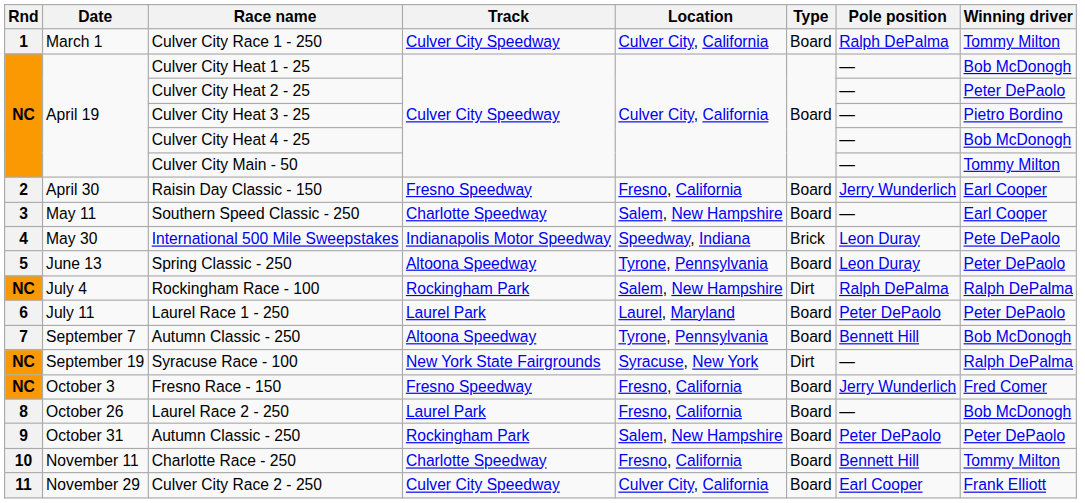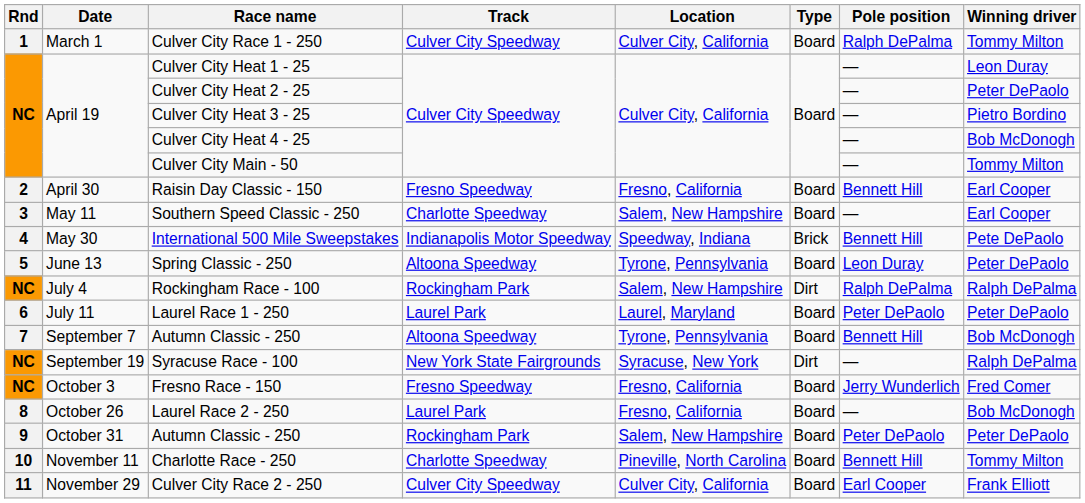 <table class="wikitable" style="font-size:85%">
 <tr>
 <th>Rnd</th>
 <th>Date</th>
 <th>Race name</th>
 <th>Track</th>
 <th>Location</th>
 <th>Type</th>
 <th>Pole position</th>
 <th>Winning driver</th>
 </tr>
 <tr>
 <th>1</th>
 <td>March 1</td>
 <td> Culver City Race 1 - 250</td>
 <td><a href='#'>Culver City Speedway</a></td>
 <td><a href='#'>Culver City</a>, <a href='#'>California</a></td>
 <td>Board</td>
 <td> <a href='#'>Ralph DePalma</a></td>
 <td> <a href='#'>Tommy Milton</a></td>
 </tr>
 <tr>
 <th rowspan=5; style="background:#fb9902; text-align:center;"><strong>NC</strong></th>
 <td rowspan=5>April 19</td>
 <td> Culver City Heat 1 - 25</td>
 <td rowspan=5><a href='#'>Culver City Speedway</a></td>
 <td rowspan=5><a href='#'>Culver City</a>, <a href='#'>California</a></td>
 <td rowspan=5>Board</td>
 <td>—</td>
-<td> <a href='#'>Bob McDonogh</a></td>
+<td> <a href='#'>Leon Duray</a></td>
 </tr>
 <tr>
 <td> Culver City Heat 2 - 25</td>
 <td>—</td>
 <td> <a href='#'>Peter DePaolo</a></td>
 </tr>
 <tr>
 <td> Culver City Heat 3 - 25</td>
 <td>—</td>
 <td> <a href='#'>Pietro Bordino</a></td>
 </tr>
 <tr>
 <td> Culver City Heat 4 - 25</td>
 <td>—</td>
 <td> <a href='#'>Bob McDonogh</a></td>
 </tr>
 <tr>
 <td> Culver City Main - 50</td>
 <td>—</td>
 <td> <a href='#'>Tommy Milton</a></td>
 </tr>
 <tr>
 <th>2</th>
 <td>April 30</td>
 <td> Raisin Day Classic - 150</td>
 <td><a href='#'>Fresno Speedway</a></td>
 <td><a href='#'>Fresno</a>, <a href='#'>California</a></td>
 <td>Board</td>
-<td> <a href='#'>Jerry Wunderlich</a></td>
+<td> <a href='#'>Bennett Hill</a></td>
 <td> <a href='#'>Earl Cooper</a></td>
 </tr>
 <tr>
 <th>3</th>
 <td>May 11</td>
 <td> Southern Speed Classic - 250</td>
 <td><a href='#'>Charlotte Speedway</a></td>
 <td><a href='#'>Salem</a>, <a href='#'>New Hampshire</a></td>
 <td>Board</td>
 <td>—</td>
 <td> <a href='#'>Earl Cooper</a></td>
 </tr>
 <tr>
 <th>4</th>
 <td>May 30</td>
 <td> <a href='#'>International 500 Mile Sweepstakes</a></td>
 <td><a href='#'>Indianapolis Motor Speedway</a></td>
 <td><a href='#'>Speedway</a>, <a href='#'>Indiana</a></td>
 <td>Brick</td>
-<td> <a href='#'>Leon Duray</a></td>
+<td> <a href='#'>Bennett Hill</a></td>
 <td> <a href='#'>Pete DePaolo</a></td>
 </tr>
 <tr>
 <th>5</th>
 <td>June 13</td>
 <td> Spring Classic - 250</td>
 <td><a href='#'>Altoona Speedway</a></td>
 <td><a href='#'>Tyrone</a>, <a href='#'>Pennsylvania</a></td>
 <td>Board</td>
 <td> <a href='#'>Leon Duray</a></td>
 <td> <a href='#'>Peter DePaolo</a></td>
 </tr>
 <tr>
 <th style="background:#fb9902; text-align:center;"><strong>NC</strong></th>
 <td>July 4</td>
 <td> Rockingham Race - 100</td>
 <td><a href='#'>Rockingham Park</a></td>
 <td><a href='#'>Salem</a>, <a href='#'>New Hampshire</a></td>
 <td>Dirt</td>
 <td> <a href='#'>Ralph DePalma</a></td>
 <td> <a href='#'>Ralph DePalma</a></td>
 </tr>
 <tr>
 <th>6</th>
 <td>July 11</td>
 <td> Laurel Race 1 - 250</td>
 <td><a href='#'>Laurel Park</a></td>
 <td><a href='#'>Laurel</a>, <a href='#'>Maryland</a></td>
 <td>Board</td>
 <td> <a href='#'>Peter DePaolo</a></td>
 <td> <a href='#'>Peter DePaolo</a></td>
 </tr>
 <tr>
 <th>7</th>
 <td>September 7</td>
 <td> Autumn Classic - 250</td>
 <td><a href='#'>Altoona Speedway</a></td>
 <td><a href='#'>Tyrone</a>, <a href='#'>Pennsylvania</a></td>
 <td>Board</td>
 <td> <a href='#'>Bennett Hill</a></td>
 <td> <a href='#'>Bob McDonogh</a></td>
 </tr>
 <tr>
 <th style="background:#fb9902; text-align:center;"><strong>NC</strong></th>
 <td>September 19</td>
 <td> Syracuse Race - 100</td>
 <td><a href='#'>New York State Fairgrounds</a></td>
 <td><a href='#'>Syracuse</a>, <a href='#'>New York</a></td>
 <td>Dirt</td>
 <td>—</td>
 <td> <a href='#'>Ralph DePalma</a></td>
 </tr>
 <tr>
 <th style="background:#fb9902; text-align:center;"><strong>NC</strong></th>
 <td>October 3</td>
 <td> Fresno Race - 150</td>
 <td><a href='#'>Fresno Speedway</a></td>
 <td><a href='#'>Fresno</a>, <a href='#'>California</a></td>
 <td>Board</td>
 <td> <a href='#'>Jerry Wunderlich</a></td>
 <td> <a href='#'>Fred Comer</a></td>
 </tr>
 <tr>
 <th>8</th>
 <td>October 26</td>
 <td> Laurel Race 2 - 250</td>
 <td><a href='#'>Laurel Park</a></td>
 <td><a href='#'>Fresno</a>, <a href='#'>California</a></td>
 <td>Board</td>
 <td>—</td>
 <td> <a href='#'>Bob McDonogh</a></td>
 </tr>
 <tr>
 <th>9</th>
 <td>October 31</td>
 <td> Autumn Classic - 250</td>
 <td><a href='#'>Rockingham Park</a></td>
 <td><a href='#'>Salem</a>, <a href='#'>New Hampshire</a></td>
 <td>Board</td>
 <td> <a href='#'>Peter DePaolo</a></td>
 <td> <a href='#'>Peter DePaolo</a></td>
 </tr>
 <tr>
 <th>10</th>
 <td>November 11</td>
 <td> Charlotte Race - 250</td>
 <td><a href='#'>Charlotte Speedway</a></td>
-<td><a href='#'>Fresno</a>, <a href='#'>California</a></td>
+<td><a href='#'>Pineville</a>, <a href='#'>North Carolina</a></td>
 <td>Board</td>
 <td> <a href='#'>Bennett Hill</a></td>
 <td> <a href='#'>Tommy Milton</a></td>
 </tr>
 <tr>
 <th>11</th>
 <td>November 29</td>
 <td> Culver City Race 2 - 250</td>
 <td><a href='#'>Culver City Speedway</a></td>
 <td><a href='#'>Culver City</a>, <a href='#'>California</a></td>
 <td>Board</td>
 <td> <a href='#'>Earl Cooper</a></td>
 <td> <a href='#'>Frank Elliott</a></td>
 </tr>
 </table>
